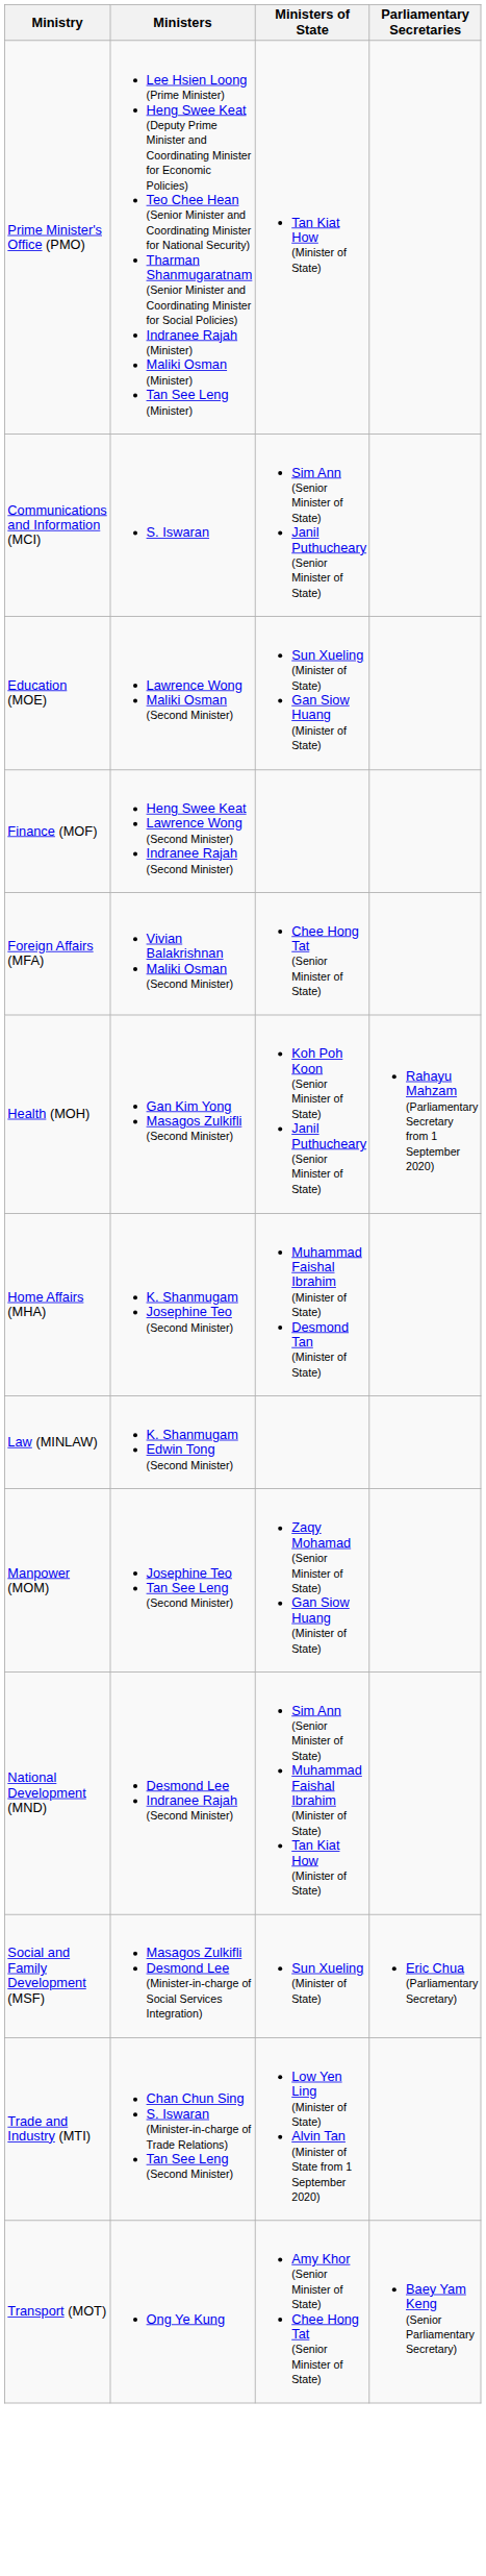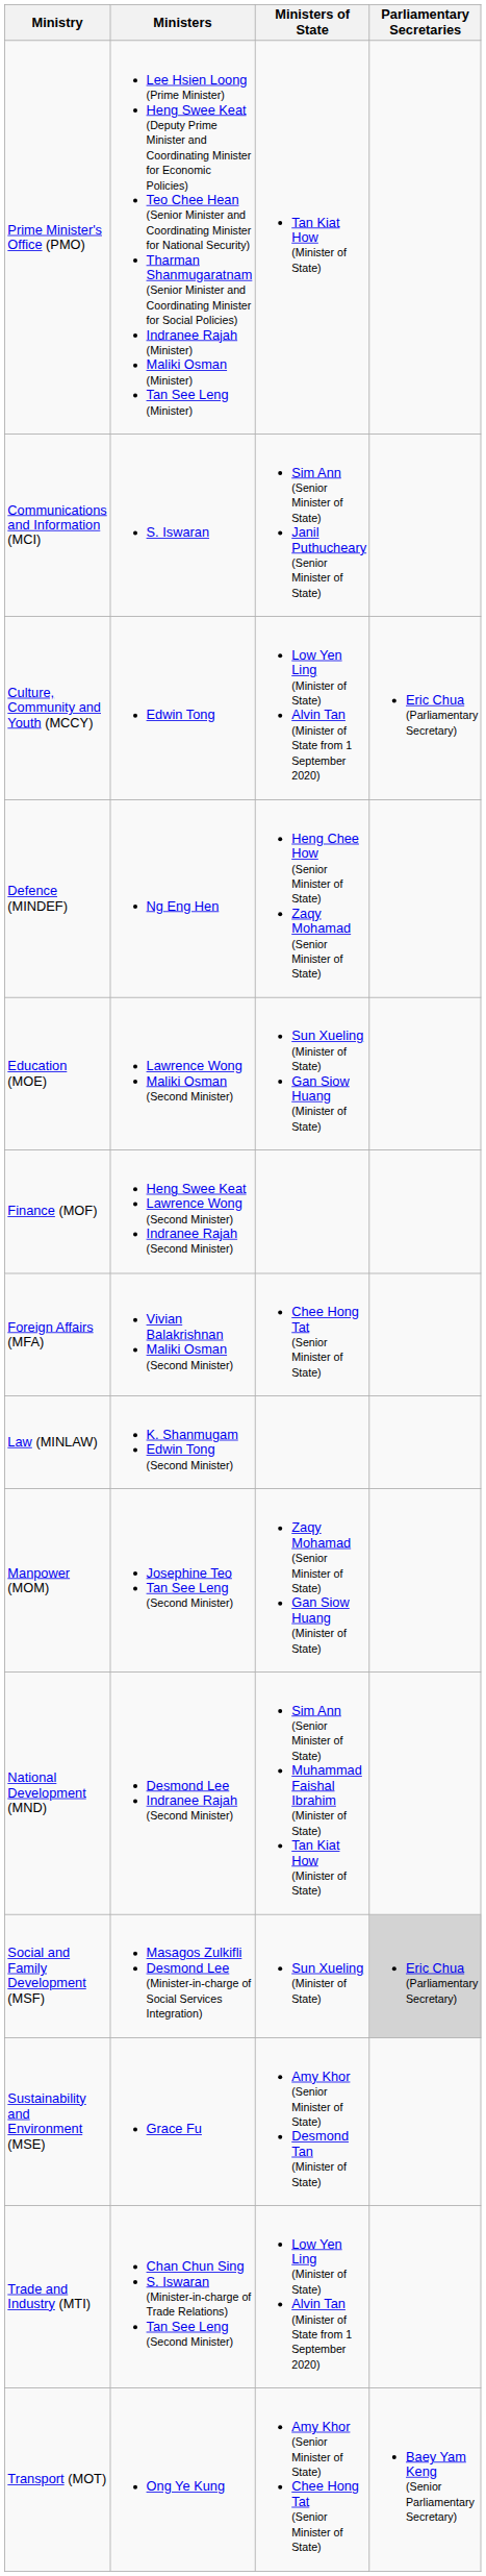 <table class="wikitable" style="width:90%">
 <tr>
 <th width= 25%>Ministry</th>
 <th width= 25%>Ministers</th>
 <th width= 25%>Ministers of State</th>
 <th width= 25%>Parliamentary Secretaries</th>
 </tr>
 <tr>
 <td><a href='#'>Prime Minister's Office</a> (PMO)</td>
 <td><br><ul><li><a href='#'>Lee Hsien Loong</a><br><small>(Prime Minister)</small></li><li><a href='#'>Heng Swee Keat</a><br><small>(Deputy Prime Minister and Coordinating Minister for Economic Policies)</small></li><li><a href='#'>Teo Chee Hean</a><br><small>(Senior Minister and<br>Coordinating Minister for National Security)</small></li><li><a href='#'>Tharman Shanmugaratnam</a><br><small>(Senior Minister and<br>Coordinating Minister for Social Policies)</small></li><li><a href='#'>Indranee Rajah</a><br><small>(Minister)</small></li><li><a href='#'>Maliki Osman</a><br><small>(Minister)</small></li><li><a href='#'>Tan See Leng</a><br><small>(Minister)</small></li></ul></td>
 <td><br><ul><li><a href='#'>Tan Kiat How</a><br><small>(Minister of State)</small></li></ul></td>
 <td></td>
 </tr>
 <tr>
 <td><a href='#'>Communications and Information</a> (MCI)</td>
 <td><br><ul><li><a href='#'>S. Iswaran</a></li></ul></td>
 <td><br><ul><li><a href='#'>Sim Ann</a><br><small>(Senior Minister of State)</small></li><li><a href='#'>Janil Puthucheary</a><br><small>(Senior Minister of State)</small></li></ul></td>
 <td></td>
 </tr>
 <tr>
+<td><a href='#'>Culture, Community and Youth</a> (MCCY)</td>
+<td><br><ul><li><a href='#'>Edwin Tong</a></li></ul></td>
+<td><br><ul><li><a href='#'>Low Yen Ling</a><br><small>(Minister of State)</small></li><li><a href='#'>Alvin Tan</a><br><small>(Minister of State from 1 September 2020)</small></li></ul></td>
+<td><br><ul><li><a href='#'>Eric Chua</a><br><small>(Parliamentary Secretary)</small></li></ul></td>
+</tr>
+<tr>
+<td><a href='#'>Defence</a> (MINDEF)</td>
+<td><br><ul><li><a href='#'>Ng Eng Hen</a></li></ul></td>
+<td><br><ul><li><a href='#'>Heng Chee How</a><br><small>(Senior Minister of State)</small></li><li><a href='#'>Zaqy Mohamad</a><br><small>(Senior Minister of State)</small></li></ul></td>
+<td></td>
+</tr>
+<tr>
 <td><a href='#'>Education</a> (MOE)</td>
 <td><br><ul><li><a href='#'>Lawrence Wong</a></li><li><a href='#'>Maliki Osman</a><br><small>(Second Minister)</small></li></ul></td>
 <td><br><ul><li><a href='#'>Sun Xueling</a><br><small>(Minister of State)</small></li><li><a href='#'>Gan Siow Huang</a><br><small>(Minister of State)</small></li></ul></td>
 <td></td>
 </tr>
 <tr>
 <td><a href='#'>Finance</a> (MOF)</td>
 <td><br><ul><li><a href='#'>Heng Swee Keat</a></li><li><a href='#'>Lawrence Wong</a><br><small>(Second Minister)</small></li><li><a href='#'>Indranee Rajah</a><br><small>(Second Minister)</small></li></ul></td>
 <td></td>
 <td></td>
 </tr>
 <tr>
 <td><a href='#'>Foreign Affairs</a> (MFA)</td>
 <td><br><ul><li><a href='#'>Vivian Balakrishnan</a></li><li><a href='#'>Maliki Osman</a><br><small>(Second Minister)</small></li></ul></td>
 <td><br><ul><li><a href='#'>Chee Hong Tat</a><br><small>(Senior Minister of State)</small></li></ul></td>
-<td></td>
-</tr>
-<tr>
-<td><a href='#'>Health</a> (MOH)</td>
-<td><br><ul><li><a href='#'>Gan Kim Yong</a></li><li><a href='#'>Masagos Zulkifli</a><br><small>(Second Minister)</small></li></ul></td>
-<td><br><ul><li><a href='#'>Koh Poh Koon</a><br><small>(Senior Minister of State)</small></li><li><a href='#'>Janil Puthucheary</a><br><small>(Senior Minister of State)</small></li></ul></td>
-<td><br><ul><li><a href='#'>Rahayu Mahzam</a><br><small>(Parliamentary Secretary from 1 September 2020)</small></li></ul></td>
-</tr>
-<tr>
-<td><a href='#'>Home Affairs</a> (MHA)</td>
-<td><br><ul><li><a href='#'>K. Shanmugam</a></li><li><a href='#'>Josephine Teo</a><br><small>(Second Minister)</small></li></ul></td>
-<td><br><ul><li><a href='#'>Muhammad Faishal Ibrahim</a><br><small>(Minister of State)</small></li><li><a href='#'>Desmond Tan</a><br><small>(Minister of State)</small></li></ul></td>
 <td></td>
 </tr>
 <tr>
 <td><a href='#'>Law</a> (MINLAW)</td>
 <td><br><ul><li><a href='#'>K. Shanmugam</a></li><li><a href='#'>Edwin Tong</a><br><small>(Second Minister)</small></li></ul></td>
 <td></td>
 <td></td>
 </tr>
 <tr>
 <td><a href='#'>Manpower</a> (MOM)</td>
 <td><br><ul><li><a href='#'>Josephine Teo</a></li><li><a href='#'>Tan See Leng</a><br><small>(Second Minister)</small></li></ul></td>
 <td><br><ul><li><a href='#'>Zaqy Mohamad</a><br><small>(Senior Minister of State)</small></li><li><a href='#'>Gan Siow Huang</a><br><small>(Minister of State)</small></li></ul></td>
 <td></td>
 </tr>
 <tr>
 <td><a href='#'>National Development</a> (MND)</td>
 <td><br><ul><li><a href='#'>Desmond Lee</a></li><li><a href='#'>Indranee Rajah</a><br><small>(Second Minister)</small></li></ul></td>
 <td><br><ul><li><a href='#'>Sim Ann</a><br><small>(Senior Minister of State)</small></li><li><a href='#'>Muhammad Faishal Ibrahim</a><br><small>(Minister of State)</small></li><li><a href='#'>Tan Kiat How</a><br><small>(Minister of State)</small></li></ul></td>
 <td></td>
 </tr>
 <tr>
 <td><a href='#'>Social and Family Development</a> (MSF)</td>
 <td><br><ul><li><a href='#'>Masagos Zulkifli</a></li><li><a href='#'>Desmond Lee</a><br><small>(Minister-in-charge of Social Services Integration)</small></li></ul></td>
 <td><br><ul><li><a href='#'>Sun Xueling</a><br><small>(Minister of State)</small></li></ul></td>
-<td><br><ul><li><a href='#'>Eric Chua</a><br><small>(Parliamentary Secretary)</small></li></ul></td>
+<td style="background: lightgrey;"><br><ul><li><a href='#'>Eric Chua</a><br><small>(Parliamentary Secretary)</small></li></ul></td>
+</tr>
+<tr>
+<td><a href='#'>Sustainability and Environment</a> (MSE)</td>
+<td><br><ul><li><a href='#'>Grace Fu</a></li></ul></td>
+<td><br><ul><li><a href='#'>Amy Khor</a><br><small>(Senior Minister of State)</small></li><li><a href='#'>Desmond Tan</a><br><small>(Minister of State)</small></li></ul></td>
+<td></td>
 </tr>
 <tr>
 <td><a href='#'>Trade and Industry</a> (MTI)</td>
 <td><br><ul><li><a href='#'>Chan Chun Sing</a></li><li><a href='#'>S. Iswaran</a><br><small>(Minister-in-charge of Trade Relations)</small></li><li><a href='#'>Tan See Leng</a><br><small>(Second Minister)</small></li></ul></td>
 <td><br><ul><li><a href='#'>Low Yen Ling</a><br><small>(Minister of State)</small></li><li><a href='#'>Alvin Tan</a><br><small>(Minister of State from 1 September 2020)</small></li></ul></td>
 <td></td>
 </tr>
 <tr>
 <td><a href='#'>Transport</a> (MOT)</td>
 <td><br><ul><li><a href='#'>Ong Ye Kung</a></li></ul></td>
 <td><br><ul><li><a href='#'>Amy Khor</a><br><small>(Senior Minister of State)</small></li><li><a href='#'>Chee Hong Tat</a><br><small>(Senior Minister of State)</small></li></ul></td>
 <td><br><ul><li><a href='#'>Baey Yam Keng</a><br><small>(Senior Parliamentary Secretary)</small></li></ul></td>
 </tr>
 </table>
